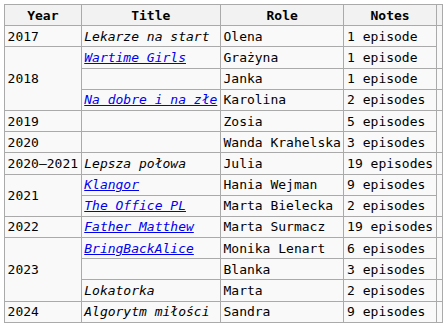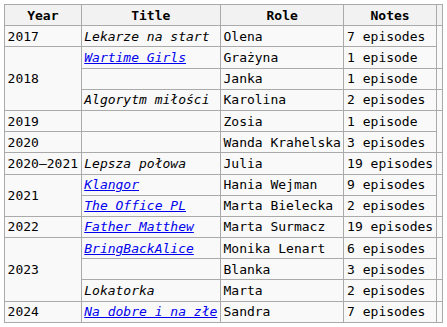 <table class="wikitable sortable">
 <tr>
 <th>Year</th>
 <th>Title</th>
 <th>Role</th>
 <th class="unsortable">Notes</th>
 <th class="unsortable"></th>
 </tr>
 <tr>
 <td>2017</td>
 <td><em>Lekarze na start</em></td>
 <td>Olena</td>
-<td>1 episode</td>
+<td>7 episodes</td>
 <td rowspan="2"></td>
 </tr>
 <tr>
 <td rowspan="3">2018</td>
 <td><em><a href='#'>Wartime Girls</a></em></td>
 <td>Grażyna</td>
 <td>1 episode</td>
 </tr>
 <tr>
 <td><em></em></td>
 <td>Janka</td>
 <td>1 episode</td>
 <td></td>
 </tr>
 <tr>
-<td><em><a href='#'>Na dobre i na złe</a></em></td>
+<td><em>Algorytm miłości</em></td>
 <td>Karolina</td>
 <td>2 episodes</td>
 <td></td>
 </tr>
 <tr>
 <td>2019</td>
 <td><em></em></td>
 <td>Zosia</td>
-<td>5 episodes</td>
+<td>1 episode</td>
 <td rowspan="2"></td>
 </tr>
 <tr>
 <td>2020</td>
 <td><em></em></td>
 <td>Wanda Krahelska</td>
 <td>3 episodes</td>
 </tr>
 <tr>
 <td>2020–2021</td>
 <td><em>Lepsza połowa</em></td>
 <td>Julia</td>
 <td>19 episodes</td>
 <td></td>
 </tr>
 <tr>
 <td rowspan="2">2021</td>
 <td><em><a href='#'>Klangor</a></em></td>
 <td>Hania Wejman</td>
 <td>9 episodes</td>
 <td rowspan="2"></td>
 </tr>
 <tr>
 <td><em><a href='#'>The Office PL</a></em></td>
 <td>Marta Bielecka</td>
 <td>2 episodes</td>
 </tr>
 <tr>
 <td>2022</td>
 <td><em><a href='#'>Father Matthew</a></em></td>
 <td>Marta Surmacz</td>
 <td>19 episodes</td>
 <td></td>
 </tr>
 <tr>
 <td rowspan="3">2023</td>
 <td><em><a href='#'>BringBackAlice</a></em></td>
 <td>Monika Lenart</td>
 <td>6 episodes</td>
 <td rowspan="2"></td>
 </tr>
 <tr>
 <td><em></em></td>
 <td>Blanka</td>
 <td>3 episodes</td>
 </tr>
 <tr>
 <td><em>Lokatorka</em></td>
 <td>Marta</td>
 <td>2 episodes</td>
 <td></td>
 </tr>
 <tr>
 <td>2024</td>
-<td><em>Algorytm miłości</em></td>
+<td><em><a href='#'>Na dobre i na złe</a></em></td>
 <td>Sandra</td>
-<td>9 episodes</td>
+<td>7 episodes</td>
 <td></td>
 </tr>
 </table>
